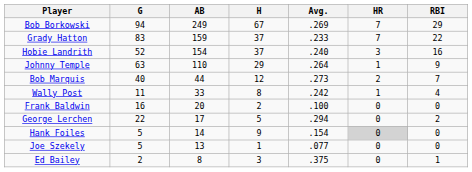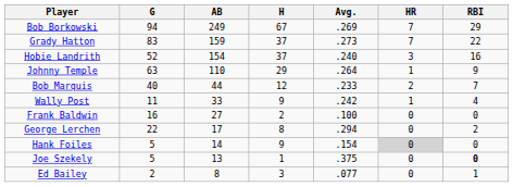 <table class="wikitable sortable">
 <tr>
 <th bgcolor="#DDDDFF" width="16%">Player</th>
 <th bgcolor="#DDDDFF" width="9%">G</th>
 <th bgcolor="#DDDDFF" width="9%">AB</th>
 <th bgcolor="#DDDDFF" width="9%">H</th>
 <th bgcolor="#DDDDFF" width="9%">Avg.</th>
 <th bgcolor="#DDDDFF" width="9%">HR</th>
 <th bgcolor="#DDDDFF" width="9%">RBI</th>
 </tr>
 <tr align="center">
 <td><a href='#'>Bob Borkowski</a></td>
 <td>94</td>
 <td>249</td>
 <td>67</td>
 <td>.269</td>
 <td>7</td>
 <td>29</td>
 </tr>
 <tr align=center>
 <td><a href='#'>Grady Hatton</a></td>
 <td>83</td>
 <td>159</td>
 <td>37</td>
-<td>.233</td>
+<td>.273</td>
 <td>7</td>
 <td>22</td>
 </tr>
 <tr align=center>
 <td><a href='#'>Hobie Landrith</a></td>
 <td>52</td>
 <td>154</td>
 <td>37</td>
 <td>.240</td>
 <td>3</td>
 <td>16</td>
 </tr>
 <tr align=center>
 <td><a href='#'>Johnny Temple</a></td>
 <td>63</td>
 <td>110</td>
 <td>29</td>
 <td>.264</td>
 <td>1</td>
 <td>9</td>
 </tr>
 <tr align=center>
 <td><a href='#'>Bob Marquis</a></td>
 <td>40</td>
 <td>44</td>
 <td>12</td>
-<td>.273</td>
+<td>.233</td>
 <td>2</td>
 <td>7</td>
 </tr>
 <tr align=center>
 <td><a href='#'>Wally Post</a></td>
 <td>11</td>
 <td>33</td>
-<td>8</td>
+<td>9</td>
 <td>.242</td>
 <td>1</td>
 <td>4</td>
 </tr>
 <tr align=center>
 <td><a href='#'>Frank Baldwin</a></td>
 <td>16</td>
-<td>20</td>
+<td>27</td>
 <td>2</td>
 <td>.100</td>
 <td>0</td>
 <td>0</td>
 </tr>
 <tr align=center>
 <td><a href='#'>George Lerchen</a></td>
 <td>22</td>
 <td>17</td>
-<td>5</td>
+<td>8</td>
 <td>.294</td>
 <td>0</td>
 <td>2</td>
 </tr>
 <tr align=center>
 <td><a href='#'>Hank Foiles</a></td>
 <td>5</td>
 <td>14</td>
 <td>9</td>
 <td>.154</td>
 <td style="background: lightgrey;">0</td>
 <td>0</td>
 </tr>
 <tr align=center>
 <td><a href='#'>Joe Szekely</a></td>
 <td>5</td>
 <td>13</td>
 <td>1</td>
-<td>.077</td>
+<td>.375</td>
 <td>0</td>
-<td>0</td>
+<td><strong>0</strong></td>
 </tr>
 <tr align=center>
 <td><a href='#'>Ed Bailey</a></td>
 <td>2</td>
 <td>8</td>
 <td>3</td>
-<td>.375</td>
+<td>.077</td>
 <td>0</td>
 <td>1</td>
 </tr>
 </table>
